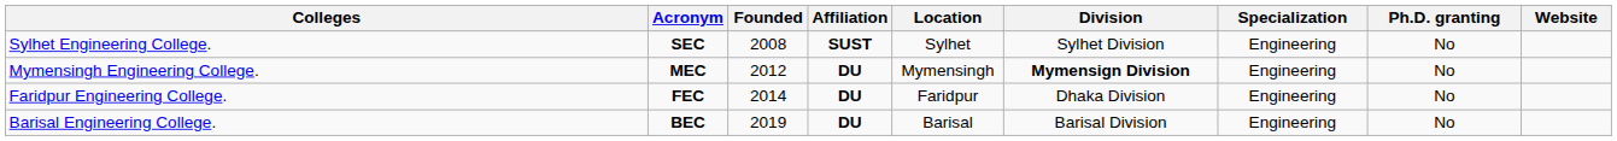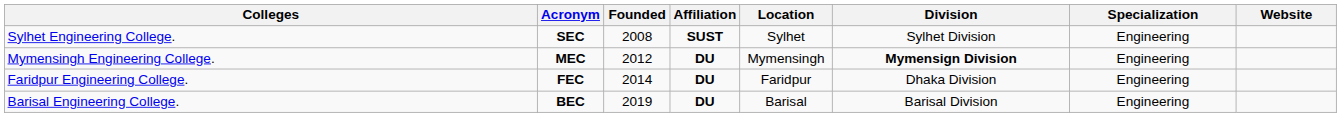 <table class="wikitable sortable mw-datatable static-row-numbers">
 <tr>
 <th Universityss="unsortable">Colleges</th>
 <th><a href='#'>Acronym</a></th>
 <th>Founded</th>
 <th>Affiliation</th>
 <th>Location</th>
 <th>Division</th>
 <th>Specialization</th>
-<th>Ph.D. granting</th>
 <th>Website</th>
 </tr>
 <tr>
 <td style="width:40%;"><a href='#'>Sylhet Engineering College</a>.</td>
 <td style="text-align:center; width:5%;"><strong>SEC</strong></td>
 <td style="text-align:center; width:5%;">2008</td>
 <td style="text-align:center; width:5%;"><strong>SUST</strong></td>
 <td style="text-align:center; width:7%;">Sylhet</td>
 <td style="text-align:center;">Sylhet Division</td>
 <td style="text-align:center;">Engineering</td>
-<td style="text-align:center;">No</td>
 <td style="text-align:center;"></td>
 </tr>
 <tr>
 <td style="width:40%;"><a href='#'>Mymensingh Engineering College</a>.</td>
 <td style="text-align:center; width:5%;"><strong>MEC</strong></td>
 <td style="text-align:center; width:5%;">2012</td>
 <td style="text-align:center; width:5%;"><strong>DU</strong></td>
 <td style="text-align:center; width:7%;">Mymensingh</td>
 <td style="text-align:center;"><strong>Mymensign Division</strong></td>
 <td style="text-align:center;">Engineering</td>
-<td style="text-align:center;">No</td>
 <td style="text-align:center;"></td>
 </tr>
 <tr>
 <td style="width:40%;"><a href='#'>Faridpur Engineering College</a>.</td>
 <td style="text-align:center; width:5%;"><strong>FEC</strong></td>
 <td style="text-align:center; width:5%;">2014</td>
 <td style="text-align:center; width:5%;"><strong>DU</strong></td>
 <td style="text-align:center; width:7%;">Faridpur</td>
 <td style="text-align:center;">Dhaka Division</td>
 <td style="text-align:center;">Engineering</td>
-<td style="text-align:center;">No</td>
 <td style="text-align:center;"></td>
 </tr>
 <tr>
 <td style="width:40%;"><a href='#'>Barisal Engineering College</a>.</td>
 <td style="text-align:center; width:5%;"><strong>BEC</strong></td>
 <td style="text-align:center; width:5%;">2019</td>
 <td style="text-align:center; width:5%;"><strong>DU</strong></td>
 <td style="text-align:center; width:7%;">Barisal</td>
 <td style="text-align:center;">Barisal Division</td>
 <td style="text-align:center;">Engineering</td>
-<td style="text-align:center;">No</td>
 <td style="text-align:center;"></td>
 </tr>
 </table>
